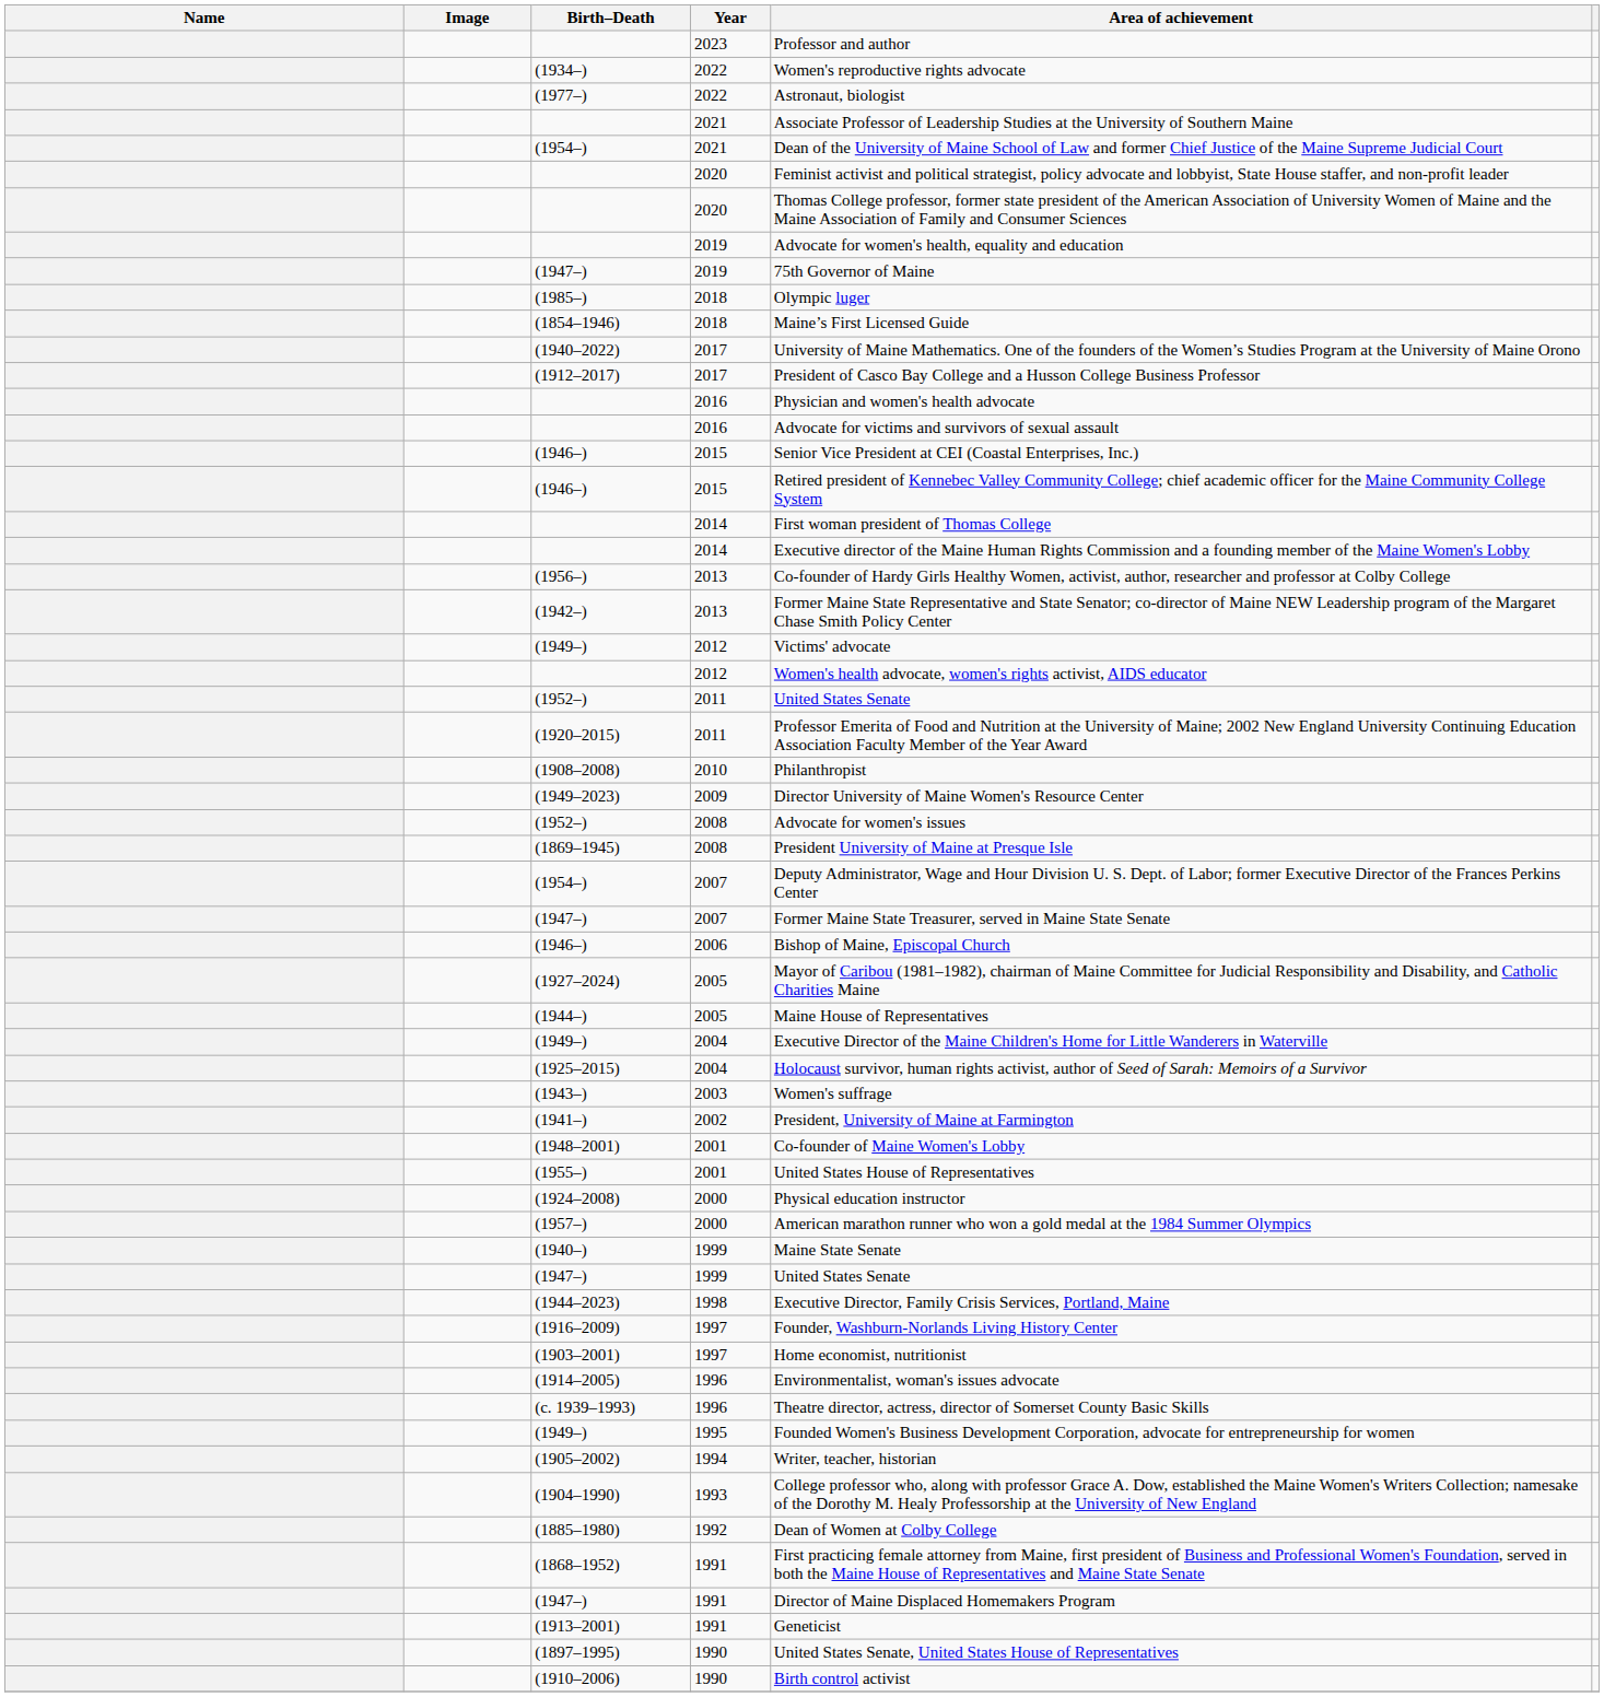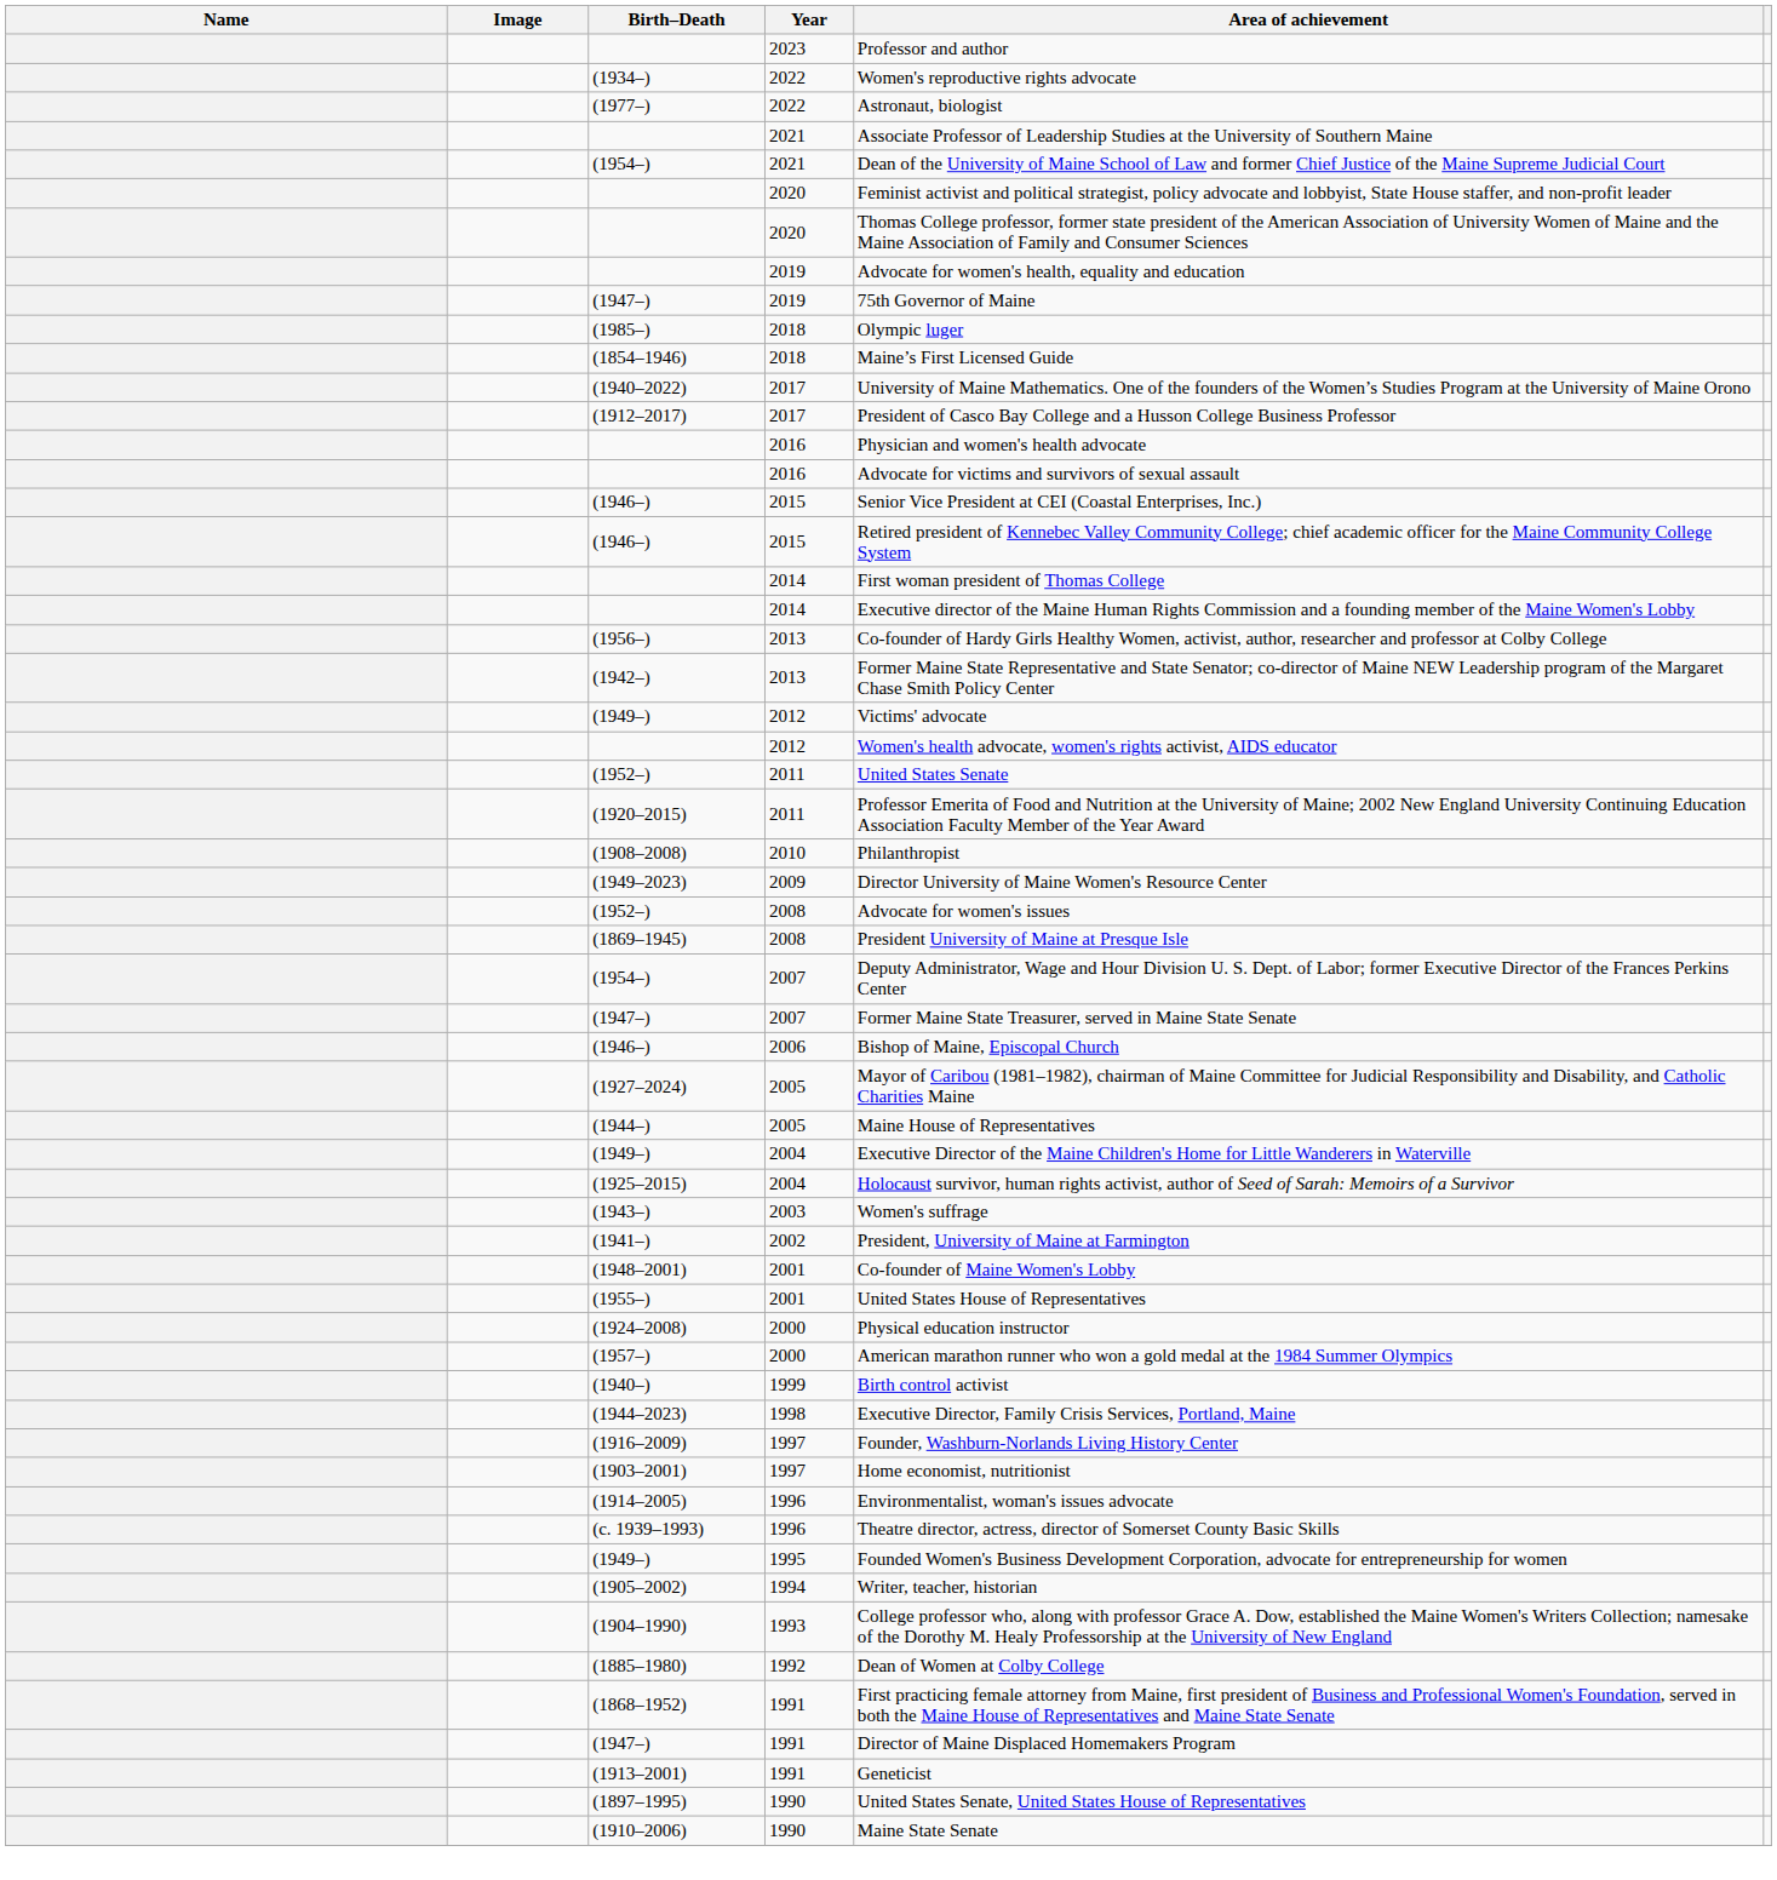 <table class="wikitable sortable" style="width:98%">
 <tr>
 <th scope="col" width = 25%>Name</th>
 <th scope="col" width = 8% class="unsortable">Image</th>
 <th scope="col" width = 10%>Birth–Death</th>
 <th scope="col" width = 5%>Year</th>
 <th scope="col"  class="unsortable">Area of achievement</th>
 <th scope="col" class="unsortable"></th>
 </tr>
 <tr>
 <th scope="row"></th>
 <td></td>
 <td></td>
 <td>2023</td>
 <td>Professor and author</td>
 <td align="center"></td>
 </tr>
 <tr>
 <th scope="row"></th>
 <td></td>
 <td>(1934–)</td>
 <td>2022</td>
 <td>Women's reproductive rights advocate</td>
 <td align="center"></td>
 </tr>
 <tr>
 <th scope="row"></th>
 <td></td>
 <td>(1977–)</td>
 <td>2022</td>
 <td>Astronaut, biologist</td>
 <td align="center"></td>
 </tr>
 <tr>
 <th scope="row"></th>
 <td></td>
 <td></td>
 <td>2021</td>
 <td>Associate Professor of Leadership Studies at the University of Southern Maine</td>
 <td align="center"></td>
 </tr>
 <tr>
 <th scope="row"></th>
 <td></td>
 <td>(1954–)</td>
 <td>2021</td>
 <td>Dean of the <a href='#'>University of Maine School of Law</a> and former <a href='#'>Chief Justice</a> of the <a href='#'>Maine Supreme Judicial Court</a></td>
 <td align="center"></td>
 </tr>
 <tr>
 <th scope="row"></th>
 <td></td>
 <td></td>
 <td>2020</td>
 <td>Feminist activist and political strategist, policy advocate and lobbyist, State House staffer, and non-profit leader</td>
 <td align="center"></td>
 </tr>
 <tr>
 <th scope="row"></th>
 <td></td>
 <td></td>
 <td>2020</td>
 <td>Thomas College professor, former state president of the American Association of University Women of Maine and the Maine Association of Family and Consumer Sciences</td>
 <td align="center"></td>
 </tr>
 <tr>
 <th scope="row"></th>
 <td></td>
 <td></td>
 <td>2019</td>
 <td>Advocate for women's health, equality and education</td>
 <td align="center"></td>
 </tr>
 <tr>
 <th scope="row"></th>
 <td></td>
 <td>(1947–)</td>
 <td>2019</td>
 <td>75th Governor of Maine</td>
 <td align="center"></td>
 </tr>
 <tr>
 <th scope="row"></th>
 <td></td>
 <td>(1985–)</td>
 <td>2018</td>
 <td>Olympic <a href='#'>luger</a></td>
 <td align="center"></td>
 </tr>
 <tr>
 <th scope="row"></th>
 <td></td>
 <td>(1854–1946)</td>
 <td>2018</td>
 <td>Maine’s First Licensed Guide</td>
 <td align="center"></td>
 </tr>
 <tr>
 <th scope="row"></th>
 <td></td>
 <td>(1940–2022)</td>
 <td>2017</td>
 <td>University of Maine Mathematics. One of the founders of the Women’s Studies Program at the University of Maine Orono</td>
 <td align="center"></td>
 </tr>
 <tr>
 <th scope="row"></th>
 <td></td>
 <td>(1912–2017)</td>
 <td>2017</td>
 <td>President of Casco Bay College and a Husson College Business Professor</td>
 <td align="center"></td>
 </tr>
 <tr>
 <th scope="row"></th>
 <td></td>
 <td></td>
 <td>2016</td>
 <td>Physician and women's health advocate</td>
 <td align="center"></td>
 </tr>
 <tr>
 <th scope="row"></th>
 <td></td>
 <td></td>
 <td>2016</td>
 <td>Advocate for victims and survivors of sexual assault</td>
 <td align="center"></td>
 </tr>
 <tr>
 <th scope="row"></th>
 <td></td>
 <td>(1946–)</td>
 <td>2015</td>
 <td>Senior Vice President at CEI (Coastal Enterprises, Inc.)</td>
 <td align="center"></td>
 </tr>
 <tr>
 <th scope="row"></th>
 <td></td>
 <td>(1946–)</td>
 <td>2015</td>
 <td>Retired president of <a href='#'>Kennebec Valley Community College</a>; chief academic officer for the <a href='#'>Maine Community College System</a></td>
 <td align="center"></td>
 </tr>
 <tr>
 <th scope="row"></th>
 <td></td>
 <td></td>
 <td>2014</td>
 <td>First woman president of <a href='#'>Thomas College</a></td>
 <td align="center"></td>
 </tr>
 <tr>
 <th scope="row"></th>
 <td></td>
 <td></td>
 <td>2014</td>
 <td>Executive director of the Maine Human Rights Commission and a founding member of the <a href='#'>Maine Women's Lobby</a></td>
 <td></td>
 </tr>
 <tr>
 <th scope="row"></th>
 <td></td>
 <td>(1956–)</td>
 <td>2013</td>
 <td>Co-founder of Hardy Girls Healthy Women, activist, author, researcher and professor at Colby College</td>
 <td align="center"></td>
 </tr>
 <tr>
 <th scope="row"></th>
 <td></td>
 <td>(1942–)</td>
 <td>2013</td>
 <td>Former Maine State Representative and State Senator; co-director of Maine NEW Leadership program of the Margaret Chase Smith Policy Center</td>
 <td align="center"></td>
 </tr>
 <tr>
 <th scope="row"></th>
 <td></td>
 <td>(1949–)</td>
 <td>2012</td>
 <td>Victims' advocate</td>
 <td></td>
 </tr>
 <tr>
 <th scope="row"></th>
 <td></td>
 <td></td>
 <td>2012</td>
 <td><a href='#'>Women's health</a> advocate, <a href='#'>women's rights</a> activist, <a href='#'>AIDS educator</a></td>
 <td></td>
 </tr>
 <tr>
 <th scope="row"></th>
 <td></td>
 <td>(1952–)</td>
 <td>2011</td>
 <td><a href='#'>United States Senate</a></td>
 <td align="center"></td>
 </tr>
 <tr>
 <th scope="row"></th>
 <td></td>
 <td>(1920–2015)</td>
 <td>2011</td>
 <td>Professor Emerita of Food and Nutrition at the University of Maine; 2002 New England University Continuing Education Association Faculty Member of the Year Award</td>
 <td align="center"></td>
 </tr>
 <tr>
 <th scope="row"></th>
 <td></td>
 <td>(1908–2008)</td>
 <td>2010</td>
 <td>Philanthropist</td>
 <td align="center"></td>
 </tr>
 <tr>
 <th scope="row"></th>
 <td></td>
 <td>(1949–2023)</td>
 <td>2009</td>
 <td>Director University of Maine Women's Resource Center</td>
 <td align="center"></td>
 </tr>
 <tr>
 <th scope="row"></th>
 <td></td>
 <td>(1952–)</td>
 <td>2008</td>
 <td>Advocate for women's issues</td>
 <td></td>
 </tr>
 <tr>
 <th scope="row"></th>
 <td></td>
 <td>(1869–1945)</td>
 <td>2008</td>
 <td>President <a href='#'>University of Maine at Presque Isle</a></td>
 <td align="center"></td>
 </tr>
 <tr>
 <th scope="row"></th>
 <td></td>
 <td>(1954–)</td>
 <td>2007</td>
 <td>Deputy Administrator, Wage and Hour Division U. S. Dept. of Labor; former Executive Director of the Frances Perkins Center</td>
 <td align="center"></td>
 </tr>
 <tr>
 <th scope="row"></th>
 <td></td>
 <td>(1947–)</td>
 <td>2007</td>
 <td>Former Maine State Treasurer, served in Maine State Senate</td>
 <td align="center"></td>
 </tr>
 <tr>
 <th scope="row"></th>
 <td></td>
 <td>(1946–)</td>
 <td>2006</td>
 <td>Bishop of Maine, <a href='#'>Episcopal Church</a></td>
 <td align="center"></td>
 </tr>
 <tr>
 <th scope="row"></th>
 <td></td>
 <td>(1927–2024)</td>
 <td>2005</td>
 <td>Mayor of <a href='#'>Caribou</a> (1981–1982), chairman of Maine Committee for Judicial Responsibility and Disability, and <a href='#'>Catholic Charities</a> Maine</td>
 <td align="center"></td>
 </tr>
 <tr>
 <th scope="row"></th>
 <td></td>
 <td>(1944–)</td>
 <td>2005</td>
 <td>Maine House of Representatives</td>
 <td></td>
 </tr>
 <tr>
 <th scope="row"></th>
 <td></td>
 <td>(1949–)</td>
 <td>2004</td>
 <td>Executive Director of the <a href='#'>Maine Children's Home for Little Wanderers</a> in <a href='#'>Waterville</a></td>
 <td align="center"></td>
 </tr>
 <tr>
 <th scope="row"></th>
 <td></td>
 <td>(1925–2015)</td>
 <td>2004</td>
 <td><a href='#'>Holocaust</a> survivor, human rights activist, author of <em>Seed of Sarah: Memoirs of a Survivor</em></td>
 <td></td>
 </tr>
 <tr>
 <th scope="row"></th>
 <td></td>
 <td>(1943–)</td>
 <td>2003</td>
 <td>Women's suffrage</td>
 <td align="center"></td>
 </tr>
 <tr>
 <th scope="row"></th>
 <td></td>
 <td>(1941–)</td>
 <td>2002</td>
 <td>President, <a href='#'>University of Maine at Farmington</a></td>
 <td align="center"></td>
 </tr>
 <tr>
 <th scope="row"></th>
 <td></td>
 <td>(1948–2001)</td>
 <td>2001</td>
 <td>Co-founder of <a href='#'>Maine Women's Lobby</a></td>
 <td align="center"></td>
 </tr>
 <tr>
 <th scope="row"></th>
 <td></td>
 <td>(1955–)</td>
 <td>2001</td>
 <td>United States House of Representatives</td>
 <td align="center"></td>
 </tr>
 <tr>
 <th scope="row"></th>
 <td></td>
 <td>(1924–2008)</td>
 <td>2000</td>
 <td>Physical education instructor</td>
 <td align="center"></td>
 </tr>
 <tr>
 <th scope="row"></th>
 <td></td>
 <td>(1957–)</td>
 <td>2000</td>
 <td>American marathon runner who won a gold medal at the <a href='#'>1984 Summer Olympics</a></td>
 <td align="center"></td>
 </tr>
 <tr>
 <th scope="row"></th>
 <td></td>
 <td>(1940–)</td>
 <td>1999</td>
-<td>Maine State Senate</td>
-<td align="center"></td>
-</tr>
-<tr>
-<th scope="row"></th>
-<td></td>
-<td>(1947–)</td>
-<td>1999</td>
-<td>United States Senate</td>
+<td><a href='#'>Birth control</a> activist</td>
 <td align="center"></td>
 </tr>
 <tr>
 <th scope="row"></th>
 <td></td>
 <td>(1944–2023)</td>
 <td>1998</td>
 <td>Executive Director, Family Crisis Services, <a href='#'>Portland, Maine</a></td>
 <td align="center"></td>
 </tr>
 <tr>
 <th scope="row"></th>
 <td></td>
 <td>(1916–2009)</td>
 <td>1997</td>
 <td>Founder, <a href='#'>Washburn-Norlands Living History Center</a></td>
 <td align="center"></td>
 </tr>
 <tr>
 <th scope="row"></th>
 <td></td>
 <td>(1903–2001)</td>
 <td>1997</td>
 <td>Home economist, nutritionist</td>
 <td align="center"></td>
 </tr>
 <tr>
 <th scope="row"></th>
 <td></td>
 <td>(1914–2005)</td>
 <td>1996</td>
 <td>Environmentalist, woman's issues advocate</td>
 <td></td>
 </tr>
 <tr>
 <th scope="row"></th>
 <td></td>
 <td>(c. 1939–1993)</td>
 <td>1996</td>
 <td>Theatre director, actress, director of Somerset County Basic Skills</td>
 <td align="center"></td>
 </tr>
 <tr>
 <th scope="row"></th>
 <td></td>
 <td>(1949–)</td>
 <td>1995</td>
 <td>Founded Women's Business Development Corporation, advocate for entrepreneurship for women</td>
 <td align="center"></td>
 </tr>
 <tr>
 <th scope="row"></th>
 <td></td>
 <td>(1905–2002)</td>
 <td>1994</td>
 <td>Writer, teacher, historian</td>
 <td align="center"></td>
 </tr>
 <tr>
 <th scope="row"></th>
 <td></td>
 <td>(1904–1990)</td>
 <td>1993</td>
 <td>College professor who, along with professor Grace A. Dow, established the Maine Women's Writers Collection; namesake of the Dorothy M. Healy Professorship at the <a href='#'>University of New England</a></td>
 <td align="center"></td>
 </tr>
 <tr>
 <th scope="row"></th>
 <td></td>
 <td>(1885–1980)</td>
 <td>1992</td>
 <td>Dean of Women at <a href='#'>Colby College</a></td>
 <td align="center"></td>
 </tr>
 <tr>
 <th scope="row"></th>
 <td></td>
 <td>(1868–1952)</td>
 <td>1991</td>
 <td>First practicing female attorney from Maine, first president of <a href='#'>Business and Professional Women's Foundation</a>, served in both the <a href='#'>Maine House of Representatives</a> and  <a href='#'>Maine State Senate</a></td>
 <td></td>
 </tr>
 <tr>
 <th scope="row"></th>
 <td></td>
 <td>(1947–)</td>
 <td>1991</td>
 <td>Director of Maine Displaced Homemakers Program</td>
 <td></td>
 </tr>
 <tr>
 <th scope="row"></th>
 <td></td>
 <td>(1913–2001)</td>
 <td>1991</td>
 <td>Geneticist</td>
 <td align="center"></td>
 </tr>
 <tr>
 <th scope="row"></th>
 <td></td>
 <td>(1897–1995)</td>
 <td>1990</td>
 <td>United States Senate, <a href='#'>United States House of Representatives</a></td>
 <td align="center"></td>
 </tr>
 <tr>
 <th scope="row"></th>
 <td></td>
 <td>(1910–2006)</td>
 <td>1990</td>
-<td><a href='#'>Birth control</a> activist</td>
+<td>Maine State Senate</td>
 <td align="center"></td>
 </tr>
 <tr>
 </tr>
 </table>
